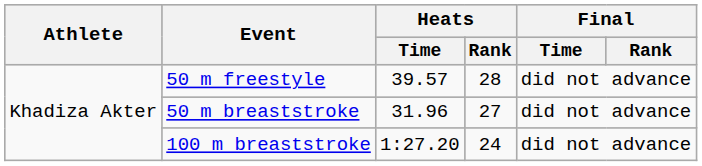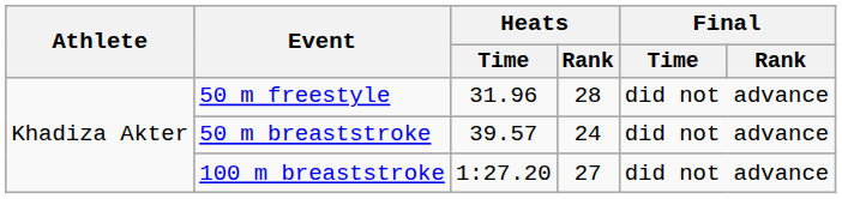 <table class=wikitable style=font-size:90%;text-align:center>
 <tr>
 <th rowspan="2">Athlete</th>
 <th rowspan="2">Event</th>
 <th colspan="2">Heats</th>
 <th colspan="2">Final</th>
 </tr>
 <tr style="font-size:95%">
 <th>Time</th>
 <th>Rank</th>
 <th>Time</th>
 <th>Rank</th>
 </tr>
 <tr>
 <td align=left rowspan=3>Khadiza Akter</td>
 <td align=left><a href='#'>50 m freestyle</a></td>
-<td>39.57</td>
+<td>31.96</td>
 <td>28</td>
 <td colspan=2>did not advance</td>
 </tr>
 <tr>
 <td align=left><a href='#'>50 m breaststroke</a></td>
-<td>31.96</td>
-<td>27</td>
+<td>39.57</td>
+<td>24</td>
 <td colspan=2>did not advance</td>
 </tr>
 <tr>
 <td align=left><a href='#'>100 m breaststroke</a></td>
 <td>1:27.20</td>
-<td>24</td>
+<td>27</td>
 <td colspan=2>did not advance</td>
 </tr>
 </table>
